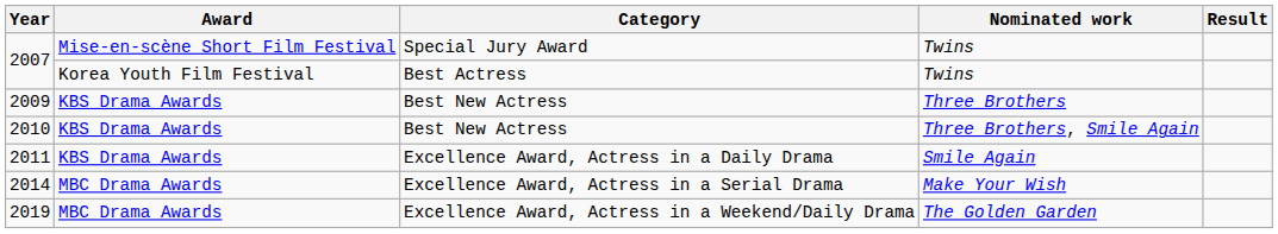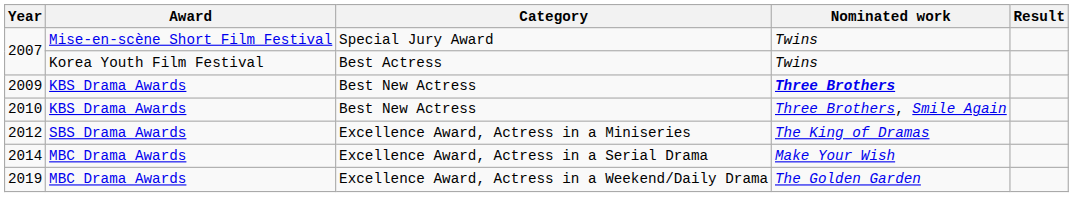 <table class = "wikitable">
 <tr>
 <th>Year</th>
 <th>Award</th>
 <th>Category</th>
 <th>Nominated work</th>
 <th>Result</th>
 </tr>
 <tr>
 <td rowspan=2>2007</td>
 <td><a href='#'>Mise-en-scène Short Film Festival</a></td>
 <td>Special Jury Award</td>
 <td><em>Twins</em></td>
 <td></td>
 </tr>
 <tr>
 <td>Korea Youth Film Festival</td>
 <td>Best Actress</td>
 <td><em>Twins</em></td>
 <td></td>
 </tr>
 <tr>
 <td>2009</td>
 <td><a href='#'>KBS Drama Awards</a></td>
 <td>Best New Actress</td>
-<td><em><a href='#'>Three Brothers</a></em></td>
+<td><strong><em><a href='#'>Three Brothers</a></em></strong></td>
 <td></td>
 </tr>
 <tr>
 <td>2010</td>
 <td><a href='#'>KBS Drama Awards</a></td>
 <td>Best New Actress</td>
 <td><em><a href='#'>Three Brothers</a></em>, <em><a href='#'>Smile Again</a></em></td>
 <td></td>
 </tr>
 <tr>
-<td>2011</td>
-<td><a href='#'>KBS Drama Awards</a></td>
-<td>Excellence Award, Actress in a Daily Drama</td>
-<td><em><a href='#'>Smile Again</a></em></td>
+<td>2012</td>
+<td><a href='#'>SBS Drama Awards</a></td>
+<td>Excellence Award, Actress in a Miniseries</td>
+<td><em><a href='#'>The King of Dramas</a></em></td>
 <td></td>
 </tr>
 <tr>
 <td>2014</td>
 <td><a href='#'>MBC Drama Awards</a></td>
 <td>Excellence Award, Actress in a Serial Drama</td>
 <td><em><a href='#'>Make Your Wish</a></em></td>
 <td></td>
 </tr>
 <tr>
 <td>2019</td>
 <td><a href='#'>MBC Drama Awards</a></td>
 <td>Excellence Award, Actress in a Weekend/Daily Drama</td>
 <td><em><a href='#'>The Golden Garden</a></em></td>
 <td></td>
 </tr>
 </table>
